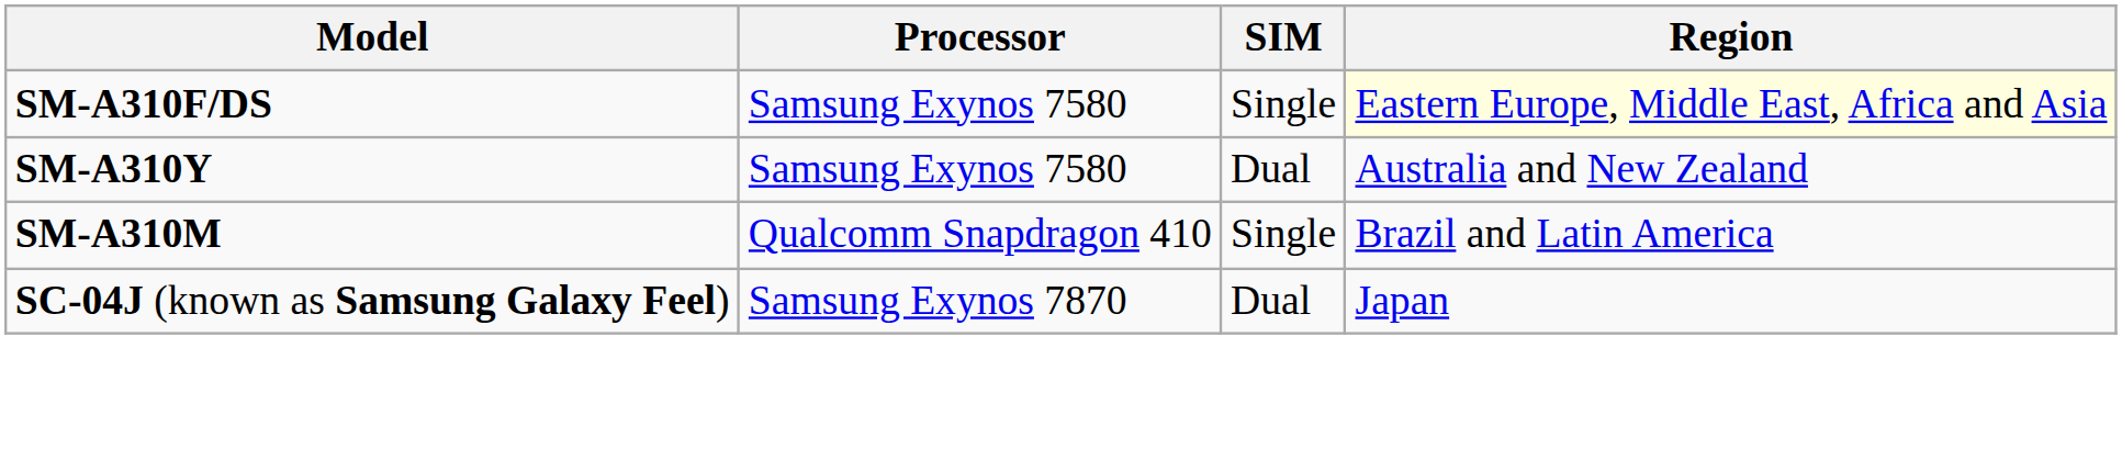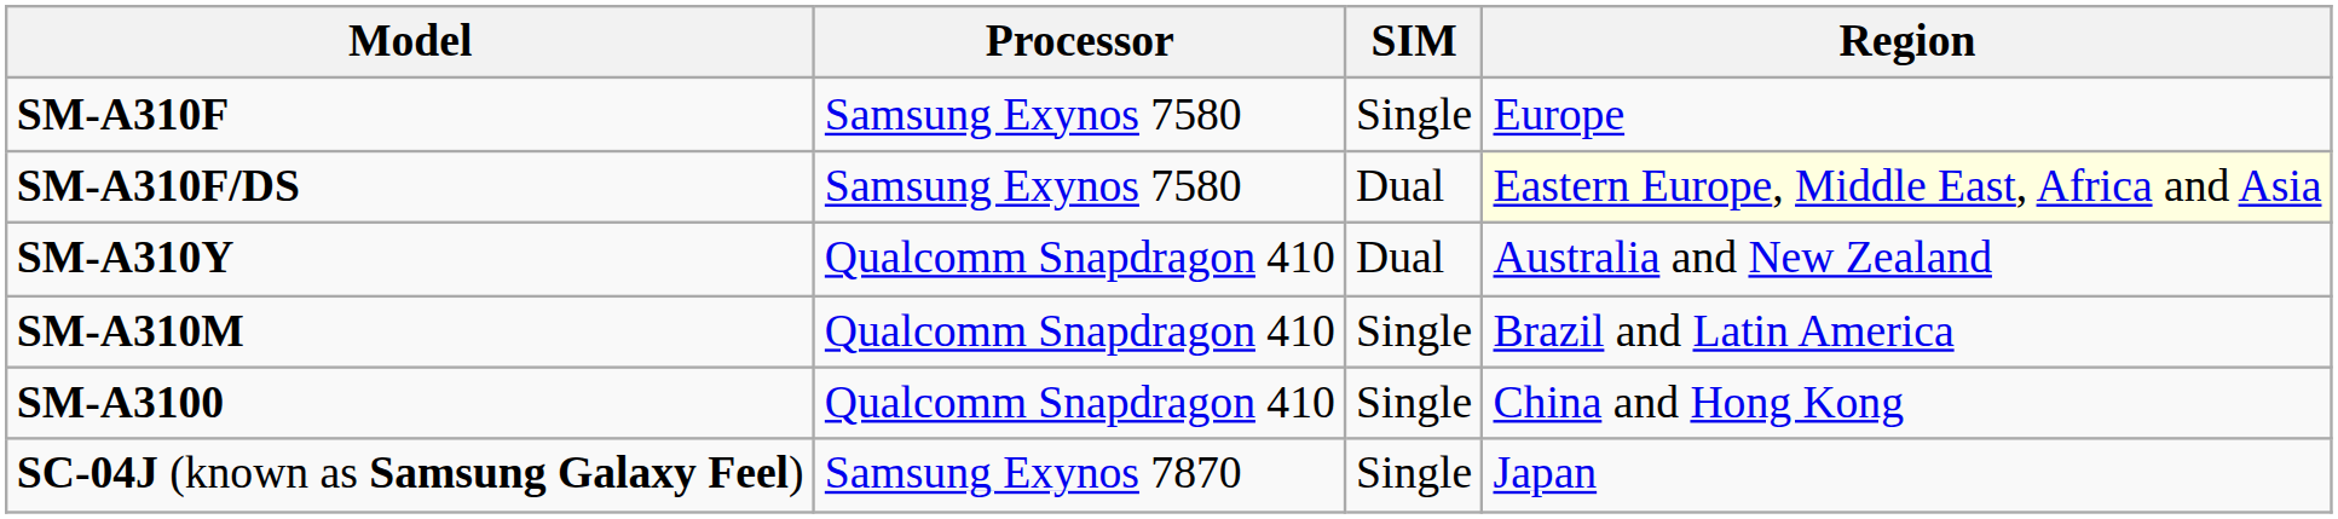 <table class="wikitable sortable">
 <tr>
 <th>Model</th>
 <th>Processor</th>
 <th>SIM</th>
 <th>Region</th>
 </tr>
 <tr>
+<td><strong>SM-A310F</strong></td>
+<td><a href='#'>Samsung Exynos</a> 7580</td>
+<td>Single</td>
+<td><a href='#'>Europe</a></td>
+</tr>
+<tr>
 <td><strong>SM-A310F/DS</strong></td>
 <td><a href='#'>Samsung Exynos</a> 7580</td>
-<td>Single</td>
+<td>Dual</td>
 <td style="background: lightyellow;"><a href='#'>Eastern Europe</a>, <a href='#'>Middle East</a>, <a href='#'>Africa</a> and <a href='#'>Asia</a></td>
 </tr>
 <tr>
 <td><strong>SM-A310Y</strong></td>
-<td><a href='#'>Samsung Exynos</a> 7580</td>
+<td><a href='#'>Qualcomm Snapdragon</a> 410</td>
 <td>Dual</td>
 <td><a href='#'>Australia</a> and <a href='#'>New Zealand</a></td>
 </tr>
 <tr>
 <td><strong>SM-A310M</strong></td>
 <td><a href='#'>Qualcomm Snapdragon</a> 410</td>
 <td>Single</td>
 <td><a href='#'>Brazil</a> and <a href='#'>Latin America</a></td>
 </tr>
 <tr>
+<td><strong>SM-A3100</strong></td>
+<td><a href='#'>Qualcomm Snapdragon</a> 410</td>
+<td>Single</td>
+<td><a href='#'>China</a> and <a href='#'>Hong Kong</a></td>
+</tr>
+<tr>
 <td><strong>SC-04J</strong> (known as <strong>Samsung Galaxy Feel</strong>)</td>
 <td><a href='#'>Samsung Exynos</a> 7870</td>
-<td>Dual</td>
+<td>Single</td>
 <td><a href='#'>Japan</a></td>
 </tr>
 </table>
